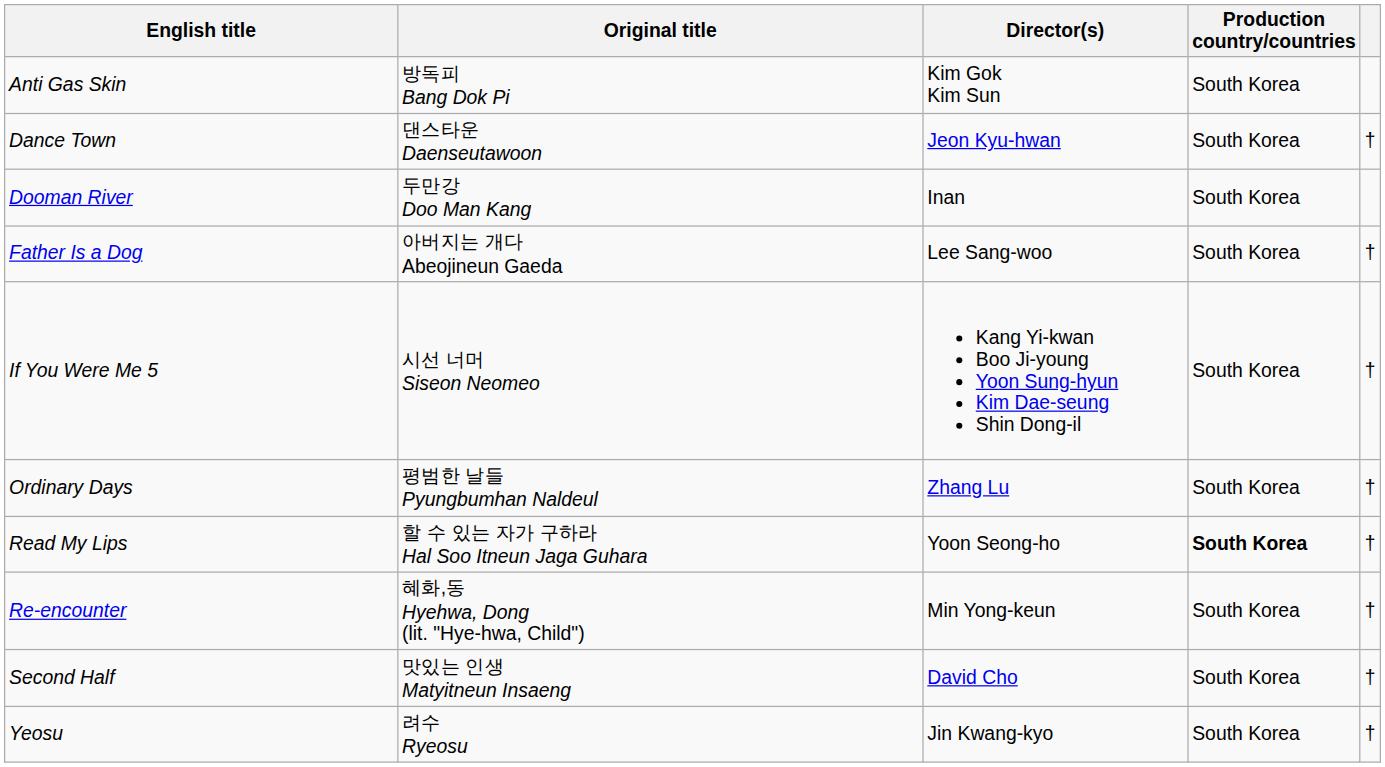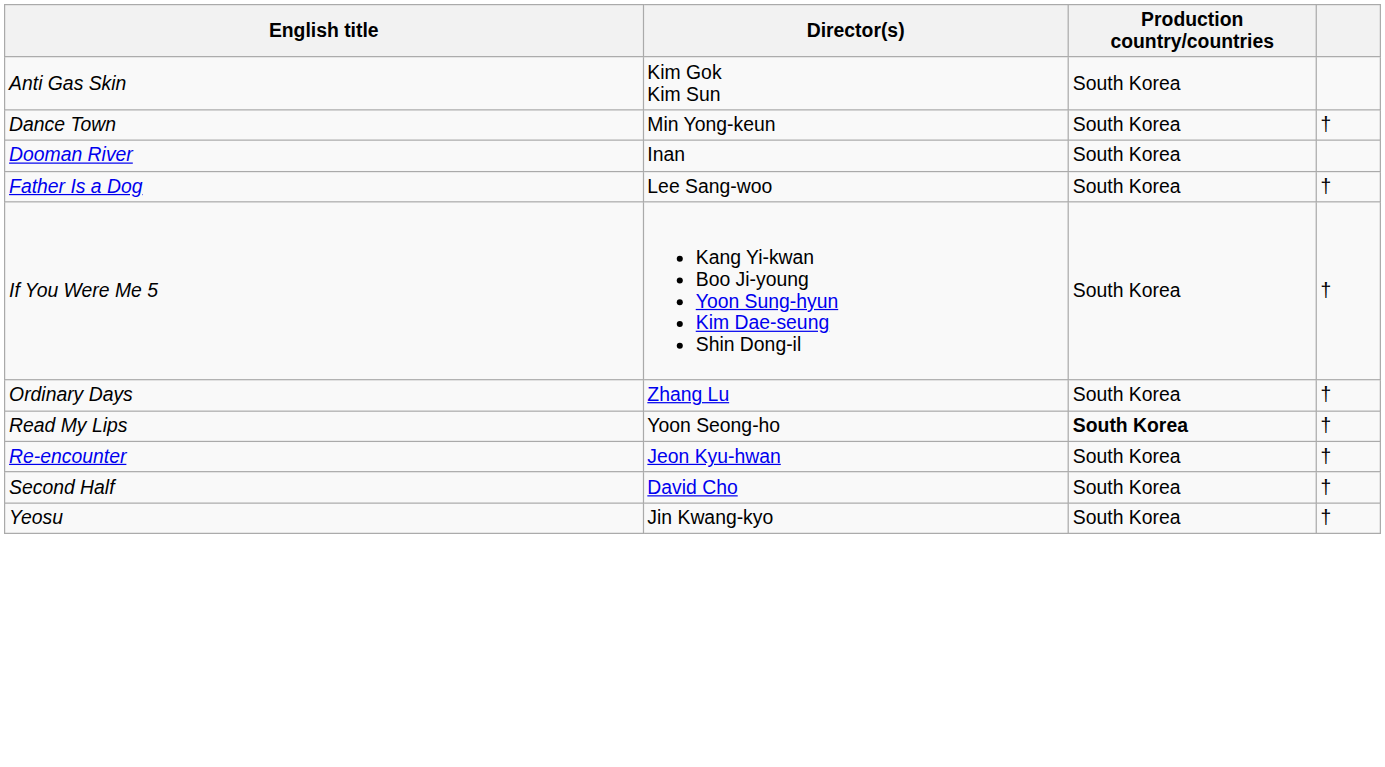 <table class="sortable wikitable" width="90%" cellpadding="5">
 <tr>
 <th width="30%">English title</th>
-<th width="40%">Original title</th>
 <th width="20%">Director(s)</th>
 <th width="10%">Production country/countries</th>
 <th width="3%"></th>
 </tr>
 <tr>
 <td><em>Anti Gas Skin</em></td>
-<td>방독피<br><em>Bang Dok Pi</em></td>
 <td>Kim Gok<br>Kim Sun</td>
 <td>South Korea</td>
 <td></td>
 </tr>
 <tr>
 <td><em>Dance Town</em></td>
-<td>댄스타운<br><em>Daenseutawoon</em></td>
-<td><a href='#'>Jeon Kyu-hwan</a></td>
+<td>Min Yong-keun</td>
 <td>South Korea</td>
 <td>†</td>
 </tr>
 <tr>
 <td><em><a href='#'>Dooman River</a></em></td>
-<td>두만강<br><em>Doo Man Kang</em></td>
 <td>Inan</td>
 <td>South Korea</td>
 <td></td>
 </tr>
 <tr>
 <td><em><a href='#'>Father Is a Dog</a></em></td>
-<td>아버지는 개다<br>Abeojineun Gaeda</td>
 <td>Lee Sang-woo</td>
 <td>South Korea</td>
 <td>†</td>
 </tr>
 <tr>
 <td><em>If You Were Me 5</em></td>
-<td>시선 너머<br><em>Siseon Neomeo</em></td>
 <td><br><ul><li>Kang Yi-kwan</li><li>Boo Ji-young</li><li><a href='#'>Yoon Sung-hyun</a></li><li><a href='#'>Kim Dae-seung</a></li><li>Shin Dong-il</li></ul></td>
 <td>South Korea</td>
 <td>†</td>
 </tr>
 <tr>
 <td><em>Ordinary Days</em></td>
-<td>평범한 날들<br><em>Pyungbumhan Naldeul</em></td>
 <td><a href='#'>Zhang Lu</a></td>
 <td>South Korea</td>
 <td>†</td>
 </tr>
 <tr>
 <td><em>Read My Lips</em></td>
-<td>할 수 있는 자가 구하라<br><em>Hal Soo Itneun Jaga Guhara</em></td>
 <td>Yoon Seong-ho</td>
 <td><strong>South Korea</strong></td>
 <td>†</td>
 </tr>
 <tr>
 <td><em><a href='#'>Re-encounter</a></em></td>
-<td>혜화,동<br><em>Hyehwa, Dong</em><br>(lit. "Hye-hwa, Child")</td>
-<td>Min Yong-keun</td>
+<td><a href='#'>Jeon Kyu-hwan</a></td>
 <td>South Korea</td>
 <td>†</td>
 </tr>
 <tr>
 <td><em>Second Half</em></td>
-<td>맛있는 인생<br><em>Matyitneun Insaeng</em></td>
 <td><a href='#'>David Cho</a></td>
 <td>South Korea</td>
 <td>†</td>
 </tr>
 <tr>
 <td><em>Yeosu</em></td>
-<td>려수<br><em>Ryeosu</em></td>
 <td>Jin Kwang-kyo</td>
 <td>South Korea</td>
 <td>†</td>
 </tr>
 </table>
